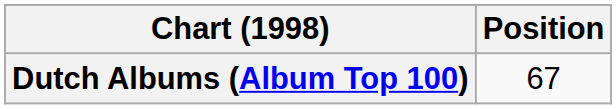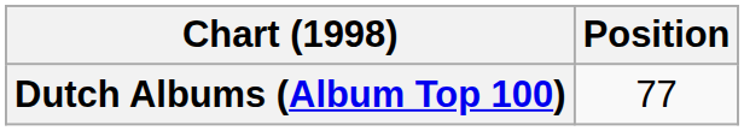 <table class="wikitable plainrowheaders" style="text-align:center">
 <tr>
 <th scope="col">Chart (1998)</th>
 <th scope="col">Position</th>
 </tr>
 <tr>
 <th scope="row">Dutch Albums (<a href='#'>Album Top 100</a>)</th>
-<td>67</td>
+<td>77</td>
 </tr>
 </table>
